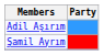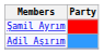 <table class=wikitable style="border:1px solid #8888aa; background-color:#f7f8ff; padding:0px; font-size:90%;">
 <tr>
 <th>Members</th>
 <th>Party</th>
 </tr>
 <tr>
+<td><a href='#'>Şamil Ayrım</a></td>
+<td style="background: #ff0000"></td>
+</tr>
+<tr>
 <td><a href='#'>Adil Aşırım</a></td>
 <td style="background: #2E9AFE"></td>
 </tr>
 <tr>
-<td><a href='#'>Şamil Ayrım</a></td>
-<td style="background: #ff0000"></td>
-</tr>
-<tr>
 </tr>
 </table>
